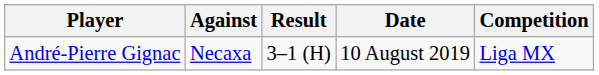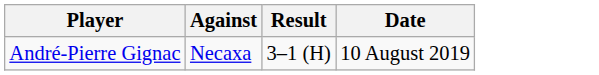 <table class="wikitable">
 <tr>
 <th>Player</th>
 <th>Against</th>
 <th>Result</th>
 <th>Date</th>
-<th>Competition</th>
 </tr>
 <tr>
 <td> <a href='#'>André-Pierre Gignac</a></td>
 <td><a href='#'>Necaxa</a></td>
 <td>3–1 (H)</td>
 <td>10 August 2019</td>
-<td><a href='#'>Liga MX</a></td>
 </tr>
 </table>
